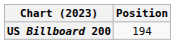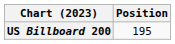 <table class="wikitable plainrowheaders" style="text-align:center;">
 <tr>
 <th scope="col">Chart (2023)</th>
 <th scope="col">Position</th>
 </tr>
 <tr>
 <th scope="row">US <em>Billboard</em> 200</th>
-<td>194</td>
+<td>195</td>
 </tr>
 </table>
